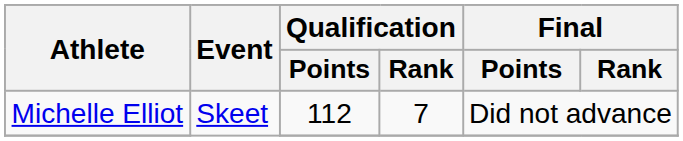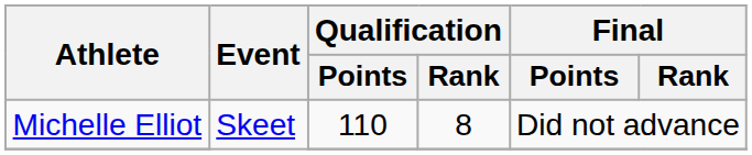 <table class=wikitable style=font-size:90%;text-align:center>
 <tr>
 <th rowspan=2>Athlete</th>
 <th rowspan=2>Event</th>
 <th colspan=2>Qualification</th>
 <th colspan=2>Final</th>
 </tr>
 <tr style=font-size:95%>
 <th>Points</th>
 <th>Rank</th>
 <th>Points</th>
 <th>Rank</th>
 </tr>
 <tr>
 <td align=left><a href='#'>Michelle Elliot</a></td>
 <td align=left rowspan=2><a href='#'>Skeet</a></td>
-<td>112</td>
-<td>7</td>
+<td>110</td>
+<td>8</td>
 <td colspan="2">Did not advance</td>
 </tr>
 <tr>
 </tr>
 </table>
